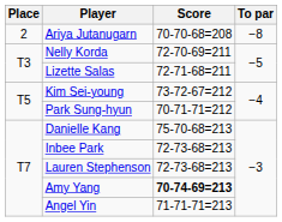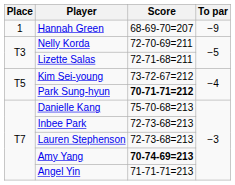 <table class="wikitable">
 <tr>
 <th>Place</th>
 <th>Player</th>
 <th>Score</th>
 <th>To par</th>
 </tr>
 <tr>
-<td align=center>2</td>
-<td> <a href='#'>Ariya Jutanugarn</a></td>
-<td>70-70-68=208</td>
-<td align=center>−8</td>
+<td align=center>1</td>
+<td> <a href='#'>Hannah Green</a></td>
+<td>68-69-70=207</td>
+<td align=center>−9</td>
 </tr>
 <tr>
 <td align=center rowspan=2>T3</td>
 <td> <a href='#'>Nelly Korda</a></td>
 <td>72-70-69=211</td>
 <td align=center rowspan=2>−5</td>
 </tr>
 <tr>
 <td> <a href='#'>Lizette Salas</a></td>
 <td>72-71-68=211</td>
 </tr>
 <tr>
 <td align=center rowspan=2>T5</td>
 <td> <a href='#'>Kim Sei-young</a></td>
 <td>73-72-67=212</td>
 <td align=center rowspan=2>−4</td>
 </tr>
 <tr>
 <td> <a href='#'>Park Sung-hyun</a></td>
-<td>70-71-71=212</td>
+<td><strong>70-71-71=212</strong></td>
 </tr>
 <tr>
 <td align=center rowspan=5>T7</td>
 <td> <a href='#'>Danielle Kang</a></td>
 <td>75-70-68=213</td>
 <td align=center rowspan=5>−3</td>
 </tr>
 <tr>
 <td> <a href='#'>Inbee Park</a></td>
 <td>72-73-68=213</td>
 </tr>
 <tr>
 <td> <a href='#'>Lauren Stephenson</a></td>
 <td>72-73-68=213</td>
 </tr>
 <tr>
 <td> <a href='#'>Amy Yang</a></td>
 <td><strong>70-74-69=213</strong></td>
 </tr>
 <tr>
 <td> <a href='#'>Angel Yin</a></td>
 <td>71-71-71=213</td>
 </tr>
 </table>
